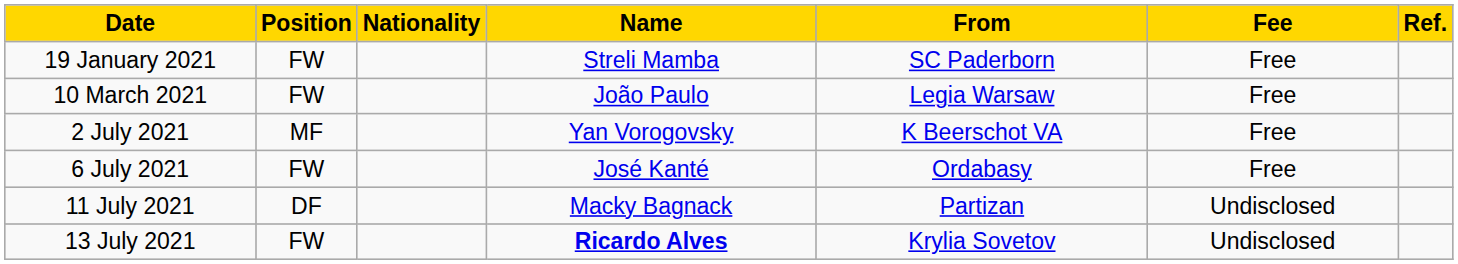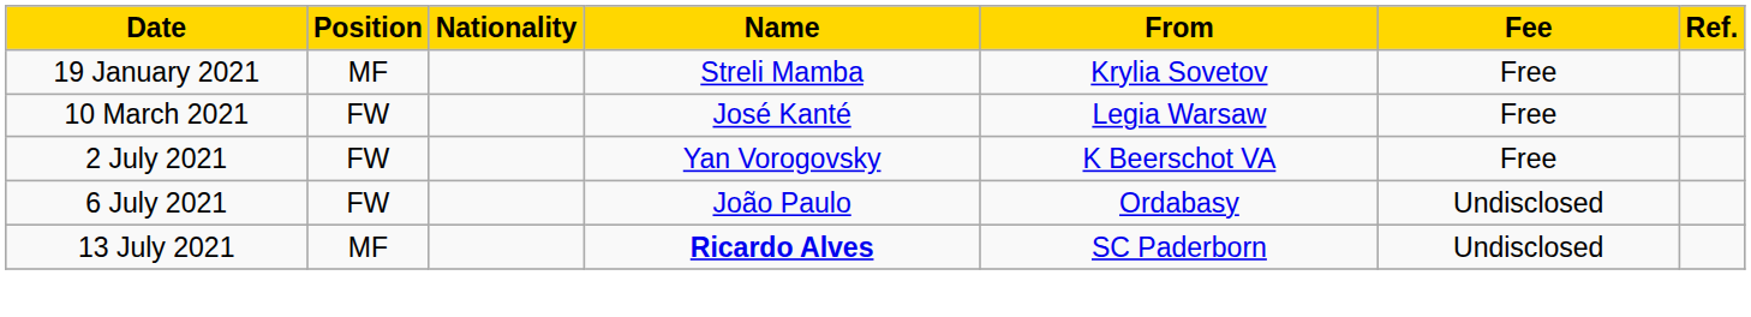 <table class="wikitable"  style="text-align:center; font-size:90%; ">
 <tr>
 <th style="background:#FFD700; color:#000000; width:150px;">Date</th>
 <th style="background:#FFD700; color:#000000; width:50px;">Position</th>
 <th style="background:#FFD700; color:#000000; width:50px;">Nationality</th>
 <th style="background:#FFD700; color:#000000; width:200px;">Name</th>
 <th style="background:#FFD700; color:#000000; width:200px;">From</th>
 <th style="background:#FFD700; color:#000000; width:150px;">Fee</th>
 <th style="background:#FFD700; color:#000000; width:25px;">Ref.</th>
 </tr>
 <tr>
 <td>19 January 2021</td>
-<td>FW</td>
+<td>MF</td>
 <td></td>
 <td><a href='#'>Streli Mamba</a></td>
-<td><a href='#'>SC Paderborn</a></td>
+<td><a href='#'>Krylia Sovetov</a></td>
 <td>Free</td>
 <td></td>
 </tr>
 <tr>
 <td>10 March 2021</td>
 <td>FW</td>
 <td></td>
-<td><a href='#'>João Paulo</a></td>
+<td><a href='#'>José Kanté</a></td>
 <td><a href='#'>Legia Warsaw</a></td>
 <td>Free</td>
 <td></td>
 </tr>
 <tr>
 <td>2 July 2021</td>
-<td>MF</td>
+<td>FW</td>
 <td></td>
 <td><a href='#'>Yan Vorogovsky</a></td>
 <td><a href='#'>K Beerschot VA</a></td>
 <td>Free</td>
 <td></td>
 </tr>
 <tr>
 <td>6 July 2021</td>
 <td>FW</td>
 <td></td>
-<td><a href='#'>José Kanté</a></td>
+<td><a href='#'>João Paulo</a></td>
 <td><a href='#'>Ordabasy</a></td>
-<td>Free</td>
-<td></td>
-</tr>
-<tr>
-<td>11 July 2021</td>
-<td>DF</td>
-<td></td>
-<td><a href='#'>Macky Bagnack</a></td>
-<td><a href='#'>Partizan</a></td>
 <td>Undisclosed</td>
 <td></td>
 </tr>
 <tr>
 <td>13 July 2021</td>
-<td>FW</td>
+<td>MF</td>
 <td></td>
 <td><strong><a href='#'>Ricardo Alves</a></strong></td>
-<td><a href='#'>Krylia Sovetov</a></td>
+<td><a href='#'>SC Paderborn</a></td>
 <td>Undisclosed</td>
 <td></td>
 </tr>
 </table>
